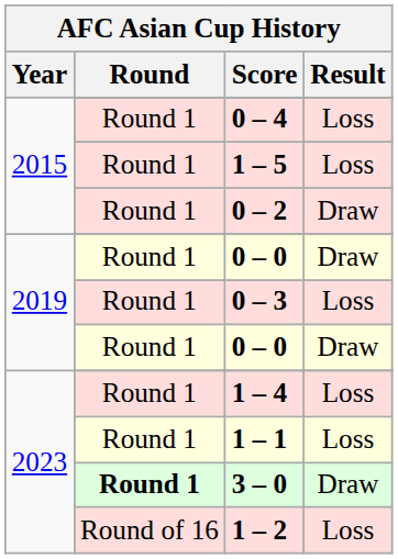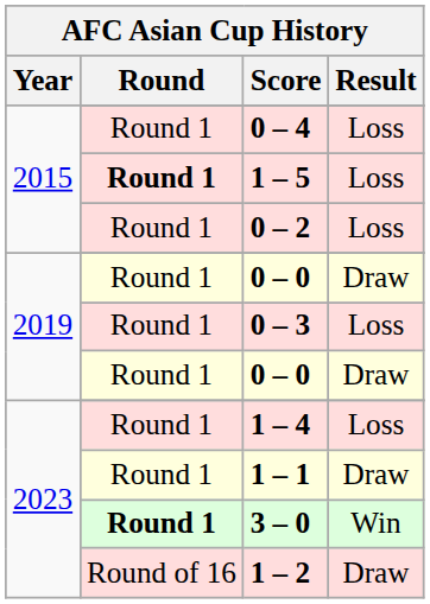 <table class="wikitable" style="text-align: center;font-size:90%;">
 <tr>
 <th colspan=4>AFC Asian Cup History</th>
 </tr>
 <tr>
 <th>Year</th>
 <th>Round</th>
 <th>Score</th>
 <th>Result</th>
 </tr>
 <tr>
 <td rowspan=4><a href='#'>2015</a></td>
 </tr>
 <tr bgcolor=#ffdddd>
 <td>Round 1</td>
 <td align="left"> <strong>0 – 4</strong> </td>
 <td>Loss</td>
 </tr>
 <tr bgcolor=#ffdddd>
-<td>Round 1</td>
+<td><strong>Round 1</strong></td>
 <td align="left"> <strong>1 – 5</strong> </td>
 <td>Loss</td>
 </tr>
 <tr bgcolor=#ffdddd>
 <td>Round 1</td>
 <td align="left"> <strong>0 – 2</strong> </td>
-<td>Draw</td>
+<td>Loss</td>
 </tr>
 <tr>
 <td rowspan=4><a href='#'>2019</a></td>
 </tr>
 <tr bgcolor=#ffffdd>
 <td>Round 1</td>
 <td align="left"> <strong>0 – 0</strong> </td>
 <td>Draw</td>
 </tr>
 <tr bgcolor=#ffdddd>
 <td>Round 1</td>
 <td align="left"> <strong>0 – 3</strong> </td>
 <td>Loss</td>
 </tr>
 <tr bgcolor=#ffffdd>
 <td>Round 1</td>
 <td align="left"> <strong>0 – 0</strong> </td>
 <td>Draw</td>
 </tr>
 <tr>
 <td rowspan=5><a href='#'>2023</a></td>
 </tr>
 <tr bgcolor=#ffdddd>
 <td>Round 1</td>
 <td align="left"> <strong>1 – 4</strong> </td>
 <td>Loss</td>
 </tr>
 <tr bgcolor=#ffffdd>
 <td>Round 1</td>
 <td align="left"> <strong>1 – 1</strong> </td>
-<td>Loss</td>
+<td>Draw</td>
 </tr>
 <tr bgcolor=#ddffdd>
 <td><strong>Round 1</strong></td>
 <td align="left"> <strong>3 – 0</strong> </td>
-<td>Draw</td>
+<td>Win</td>
 </tr>
 <tr bgcolor=#ffdddd>
 <td>Round of 16</td>
 <td align="left"> <strong>1 – 2</strong> </td>
-<td>Loss</td>
+<td>Draw</td>
 </tr>
 </table>
